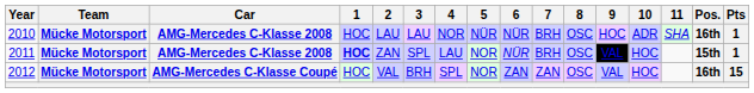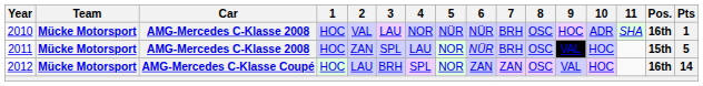 <table class="wikitable" style="text-align:center; font-size:85%">
 <tr>
 <th>Year</th>
 <th>Team</th>
 <th>Car</th>
 <th>1</th>
 <th>2</th>
 <th>3</th>
 <th>4</th>
 <th>5</th>
 <th>6</th>
 <th>7</th>
 <th>8</th>
 <th>9</th>
 <th>10</th>
 <th>11</th>
 <th>Pos.</th>
 <th>Pts</th>
 </tr>
 <tr>
 <td><a href='#'>2010</a></td>
 <th nowrap><a href='#'>Mücke Motorsport</a></th>
 <th nowrap><a href='#'>AMG-Mercedes C-Klasse 2008</a></th>
 <td style="background:#cfcfff;"><a href='#'>HOC</a><br></td>
-<td style="background:#cfcfff;"><a href='#'>LAU</a><br></td>
+<td style="background:#cfcfff;"><a href='#'>VAL</a><br></td>
 <td style="background:#efcfff;"><a href='#'>LAU</a><br></td>
 <td style="background:#cfcfff;"><a href='#'>NOR</a><br></td>
 <td style="background:#cfcfff;"><a href='#'>NÜR</a><br></td>
 <td style="background:#cfcfff;"><a href='#'>NÜR</a><br></td>
 <td style="background:#cfcfff;"><a href='#'>BRH</a><br></td>
 <td style="background:#cfcfff;"><a href='#'>OSC</a><br></td>
 <td style="background:#efcfff;"><a href='#'>HOC</a><br></td>
 <td style="background:#cfcfff;"><a href='#'>ADR</a><br></td>
 <td style="background:#dfffdf;"><em><a href='#'>SHA</a></em><br></td>
 <th>16th</th>
 <th>1</th>
 </tr>
 <tr>
 <td><a href='#'>2011</a></td>
 <th nowrap><a href='#'>Mücke Motorsport</a></th>
 <th nowrap><a href='#'>AMG-Mercedes C-Klasse 2008</a></th>
-<td style="background:#cfcfff;"><strong><a href='#'>HOC</a><br></strong></td>
+<td style="background:#cfcfff;"><a href='#'>HOC</a><br></td>
 <td style="background:#cfcfff;"><a href='#'>ZAN</a><br></td>
 <td style="background:#cfcfff;"><a href='#'>SPL</a><br></td>
 <td style="background:#cfcfff;"><a href='#'>LAU</a><br></td>
 <td style="background:#dfffdf;"><a href='#'>NOR</a><br></td>
 <td style="background:#cfcfff;"><em><a href='#'>NÜR</a></em><br></td>
 <td style="background:#cfcfff;"><a href='#'>BRH</a><br></td>
 <td style="background:#cfcfff;"><a href='#'>OSC</a><br></td>
 <td style="background:#000; color:white;"><a href='#'><span>VAL</span></a><br></td>
 <td style="background:#cfcfff;"><a href='#'>HOC</a><br></td>
 <td></td>
 <th>15th</th>
-<th>1</th>
+<th>5</th>
 </tr>
 <tr>
 <td><a href='#'>2012</a></td>
 <th nowrap><a href='#'>Mücke Motorsport</a></th>
 <th nowrap><a href='#'>AMG-Mercedes C-Klasse Coupé</a></th>
 <td style="background:#dfffdf;"><a href='#'>HOC</a><br></td>
-<td style="background:#cfcfff;"><a href='#'>VAL</a><br></td>
+<td style="background:#cfcfff;"><a href='#'>LAU</a><br></td>
 <td style="background:#cfcfff;"><a href='#'>BRH</a><br></td>
 <td style="background:#efcfff;"><a href='#'>SPL</a><br></td>
 <td style="background:#dfffdf;"><a href='#'>NOR</a><br></td>
 <td style="background:#cfcfff;"><a href='#'>ZAN</a><br></td>
 <td style="background:#efcfff;"><a href='#'>ZAN</a><br></td>
 <td style="background:#efcfff;"><a href='#'>OSC</a><br></td>
 <td style="background:#cfcfff;"><a href='#'>VAL</a><br></td>
 <td style="background:#efcfff;"><a href='#'>HOC</a><br></td>
 <td></td>
 <th>16th</th>
-<th>15</th>
+<th>14</th>
 </tr>
 <tr>
 <th colspan="16"></th>
 </tr>
 </table>
